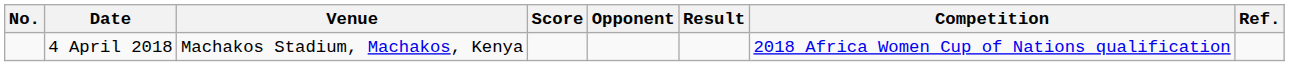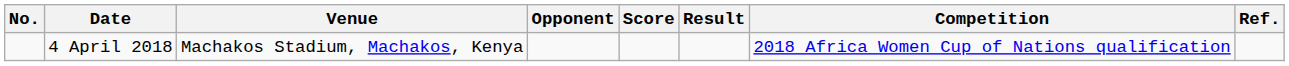 <table class="wikitable">
 <tr>
 <th>No.</th>
 <th>Date</th>
 <th>Venue</th>
+<th>Opponent</th>
 <th>Score</th>
-<th>Opponent</th>
 <th>Result</th>
 <th>Competition</th>
 <th>Ref.</th>
 </tr>
 <tr>
 <td></td>
 <td>4 April 2018</td>
 <td>Machakos Stadium, <a href='#'>Machakos</a>, Kenya</td>
 <td></td>
 <td></td>
 <td></td>
 <td><a href='#'>2018 Africa Women Cup of Nations qualification</a></td>
 <td></td>
 </tr>
 </table>
